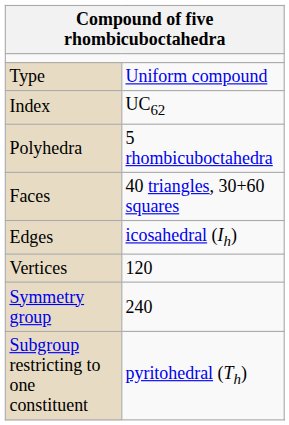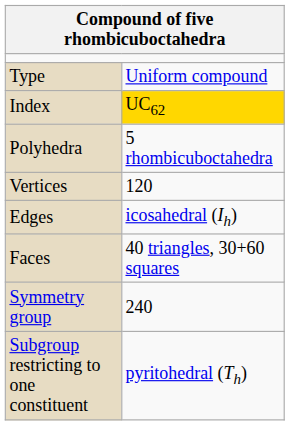 <table class="wikitable" style="float:right; margin-left:8px; width:250px">
 <tr>
 <th bgcolor=#e7dcc3 colspan=2>Compound of five rhombicuboctahedra</th>
 </tr>
 <tr>
 <td align=center colspan=2></td>
 </tr>
 <tr>
 <td bgcolor=#e7dcc3>Type</td>
 <td><a href='#'>Uniform compound</a></td>
 </tr>
 <tr>
 <td bgcolor=#e7dcc3>Index</td>
-<td>UC<sub>62</sub></td>
+<td style="background: gold;">UC<sub>62</sub></td>
 </tr>
 <tr>
 <td bgcolor=#e7dcc3>Polyhedra</td>
 <td>5 <a href='#'>rhombicuboctahedra</a></td>
 </tr>
 <tr>
-<td bgcolor=#e7dcc3>Faces</td>
-<td>40 <a href='#'>triangles</a>, 30+60 <a href='#'>squares</a></td>
+<td bgcolor=#e7dcc3>Vertices</td>
+<td>120</td>
 </tr>
 <tr>
 <td bgcolor=#e7dcc3>Edges</td>
 <td><a href='#'>icosahedral</a> (<em>I<sub>h</sub></em>)</td>
 </tr>
 <tr>
-<td bgcolor=#e7dcc3>Vertices</td>
-<td>120</td>
+<td bgcolor=#e7dcc3>Faces</td>
+<td>40 <a href='#'>triangles</a>, 30+60 <a href='#'>squares</a></td>
 </tr>
 <tr>
 <td bgcolor=#e7dcc3><a href='#'>Symmetry group</a></td>
 <td>240</td>
 </tr>
 <tr>
 <td bgcolor=#e7dcc3><a href='#'>Subgroup</a> restricting to one constituent</td>
 <td><a href='#'>pyritohedral</a> (<em>T<sub>h</sub></em>)</td>
 </tr>
 </table>
